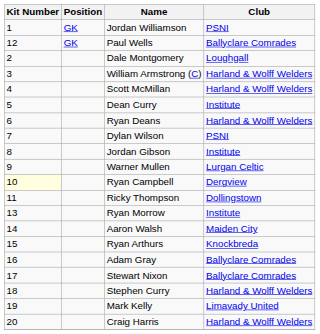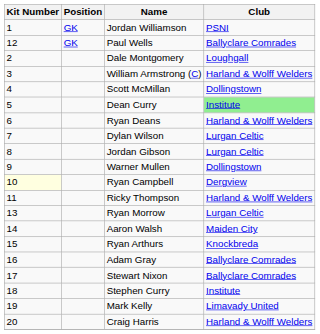 <table class="wikitable sortable">
 <tr>
 <th>Kit Number</th>
 <th>Position</th>
 <th>Name</th>
 <th>Club</th>
 </tr>
 <tr>
 <td>1</td>
 <td><a href='#'>GK</a></td>
 <td>Jordan Williamson</td>
 <td><a href='#'>PSNI</a></td>
 </tr>
 <tr>
 <td>12</td>
 <td><a href='#'>GK</a></td>
 <td>Paul Wells</td>
 <td><a href='#'>Ballyclare Comrades</a></td>
 </tr>
 <tr>
 <td>2</td>
 <td></td>
 <td>Dale Montgomery</td>
 <td><a href='#'>Loughgall</a></td>
 </tr>
 <tr>
 <td>3</td>
 <td></td>
 <td>William Armstrong (<a href='#'>C</a>)</td>
 <td><a href='#'>Harland & Wolff Welders</a></td>
 </tr>
 <tr>
 <td>4</td>
 <td></td>
 <td>Scott McMillan</td>
-<td><a href='#'>Harland & Wolff Welders</a></td>
+<td><a href='#'>Dollingstown</a></td>
 </tr>
 <tr>
 <td>5</td>
 <td></td>
 <td>Dean Curry</td>
-<td><a href='#'>Institute</a></td>
+<td style="background: lightgreen;"><a href='#'>Institute</a></td>
 </tr>
 <tr>
 <td>6</td>
 <td></td>
 <td>Ryan Deans</td>
 <td><a href='#'>Harland & Wolff Welders</a></td>
 </tr>
 <tr>
 <td>7</td>
 <td></td>
 <td>Dylan Wilson</td>
-<td><a href='#'>PSNI</a></td>
+<td><a href='#'>Lurgan Celtic</a></td>
 </tr>
 <tr>
 <td>8</td>
 <td></td>
 <td>Jordan Gibson</td>
-<td><a href='#'>Institute</a></td>
+<td><a href='#'>Lurgan Celtic</a></td>
 </tr>
 <tr>
 <td>9</td>
 <td></td>
 <td>Warner Mullen</td>
-<td><a href='#'>Lurgan Celtic</a></td>
+<td><a href='#'>Dollingstown</a></td>
 </tr>
 <tr>
 <td style="background: lightyellow;">10</td>
 <td></td>
 <td>Ryan Campbell</td>
 <td><a href='#'>Dergview</a></td>
 </tr>
 <tr>
 <td>11</td>
 <td></td>
 <td>Ricky Thompson</td>
-<td><a href='#'>Dollingstown</a></td>
+<td><a href='#'>Harland & Wolff Welders</a></td>
 </tr>
 <tr>
 <td>13</td>
 <td></td>
 <td>Ryan Morrow</td>
-<td><a href='#'>Institute</a></td>
+<td><a href='#'>Lurgan Celtic</a></td>
 </tr>
 <tr>
 <td>14</td>
 <td></td>
 <td>Aaron Walsh</td>
 <td><a href='#'>Maiden City</a></td>
 </tr>
 <tr>
 <td>15</td>
 <td></td>
 <td>Ryan Arthurs</td>
 <td><a href='#'>Knockbreda</a></td>
 </tr>
 <tr>
 <td>16</td>
 <td></td>
 <td>Adam Gray</td>
 <td><a href='#'>Ballyclare Comrades</a></td>
 </tr>
 <tr>
 <td>17</td>
 <td></td>
 <td>Stewart Nixon</td>
 <td><a href='#'>Ballyclare Comrades</a></td>
 </tr>
 <tr>
 <td>18</td>
 <td></td>
 <td>Stephen Curry</td>
-<td><a href='#'>Harland & Wolff Welders</a></td>
+<td><a href='#'>Institute</a></td>
 </tr>
 <tr>
 <td>19</td>
 <td></td>
 <td>Mark Kelly</td>
 <td><a href='#'>Limavady United</a></td>
 </tr>
 <tr>
 <td>20</td>
 <td></td>
 <td>Craig Harris</td>
 <td><a href='#'>Harland & Wolff Welders</a></td>
 </tr>
 <tr>
 </tr>
 </table>
